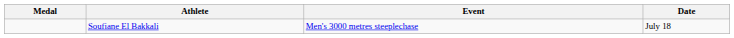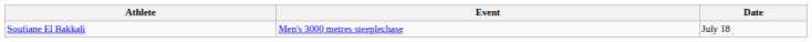 <table class="wikitable" style="font-size:90%" width=60%>
 <tr>
-<th>Medal</th>
 <th>Athlete</th>
 <th>Event</th>
 <th>Date</th>
 </tr>
 <tr>
-<td></td>
 <td><a href='#'>Soufiane El Bakkali</a></td>
 <td><a href='#'>Men's 3000 metres steeplechase</a></td>
 <td>July 18</td>
 </tr>
 </table>
